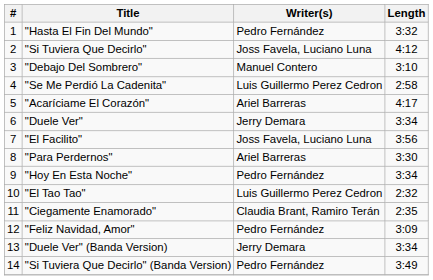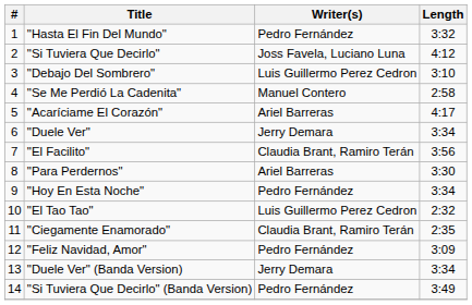 <table class="wikitable">
 <tr>
 <th align="center">#</th>
 <th align="left">Title</th>
 <th align="left">Writer(s)</th>
 <th align="center">Length</th>
 </tr>
 <tr>
 <td align="center">1</td>
 <td align="left">"Hasta El Fin Del Mundo"</td>
 <td align="left">Pedro Fernández</td>
 <td align="center">3:32</td>
 </tr>
 <tr>
 <td align="center">2</td>
 <td align="left">"Si Tuviera Que Decirlo"</td>
 <td align="left">Joss Favela, Luciano Luna</td>
 <td align="center">4:12</td>
 </tr>
 <tr>
 <td align="center">3</td>
 <td align="left">"Debajo Del Sombrero"</td>
-<td align="left">Manuel Contero</td>
+<td align="left">Luis Guillermo Perez Cedron</td>
 <td align="center">3:10</td>
 </tr>
 <tr>
 <td align="center">4</td>
 <td align="left">"Se Me Perdió La Cadenita"</td>
-<td align="left">Luis Guillermo Perez Cedron</td>
+<td align="left">Manuel Contero</td>
 <td align="center">2:58</td>
 </tr>
 <tr>
 <td align="center">5</td>
 <td align="left">"Acaríciame El Corazón"</td>
 <td align="left">Ariel Barreras</td>
 <td align="center">4:17</td>
 </tr>
 <tr>
 <td align="center">6</td>
 <td align="left">"Duele Ver"</td>
 <td align="left">Jerry Demara</td>
 <td align="center">3:34</td>
 </tr>
 <tr>
 <td align="center">7</td>
 <td align="left">"El Facilito"</td>
-<td align="left">Joss Favela, Luciano Luna</td>
+<td align="left">Claudia Brant, Ramiro Terán</td>
 <td align="center">3:56</td>
 </tr>
 <tr>
 <td align="center">8</td>
 <td align="left">"Para Perdernos"</td>
 <td align="left">Ariel Barreras</td>
 <td align="center">3:30</td>
 </tr>
 <tr>
 <td align="center">9</td>
 <td align="left">"Hoy En Esta Noche"</td>
 <td align="left">Pedro Fernández</td>
 <td align="center">3:34</td>
 </tr>
 <tr>
 <td align="center">10</td>
 <td align="left">"El Tao Tao"</td>
 <td align="left">Luis Guillermo Perez Cedron</td>
 <td align="center">2:32</td>
 </tr>
 <tr>
 <td align="center">11</td>
 <td align="left">"Ciegamente Enamorado"</td>
 <td align="left">Claudia Brant, Ramiro Terán</td>
 <td align="center">2:35</td>
 </tr>
 <tr>
 <td align="center">12</td>
 <td align="left">"Feliz Navidad, Amor"</td>
 <td align="left">Pedro Fernández</td>
 <td align="center">3:09</td>
 </tr>
 <tr>
 <td align="center">13</td>
 <td align="left">"Duele Ver" (Banda Version)</td>
 <td align="left">Jerry Demara</td>
 <td align="center">3:34</td>
 </tr>
 <tr>
 <td align="center">14</td>
 <td align="left">"Si Tuviera Que Decirlo" (Banda Version)</td>
 <td align="left">Pedro Fernández</td>
 <td align="center">3:49</td>
 </tr>
 <tr>
 </tr>
 </table>
